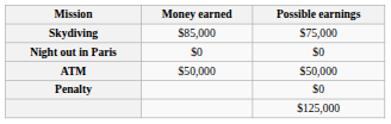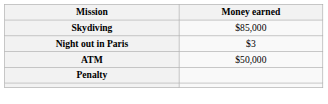 <table class="wikitable plainrowheaders floatright" style="font-size: 95%; margin: 10px; text-align: center;" width="40%">
 <tr>
 <th scope="col">Mission</th>
 <th scope="col">Money earned</th>
-<th scope="col">Possible earnings</th>
 </tr>
 <tr>
 <th scope="row">Skydiving</th>
 <td>$85,000</td>
-<td>$75,000</td>
 </tr>
 <tr>
 <th scope="row">Night out in Paris</th>
-<td>$0</td>
-<td>$0</td>
+<td>$3</td>
 </tr>
 <tr>
 <th scope="row">ATM</th>
-<td>$50,000</td>
 <td>$50,000</td>
 </tr>
 <tr>
 <th scope="row">Penalty</th>
 <td></td>
-<td>$0</td>
 </tr>
 <tr>
 <th scope="row"><strong></strong></th>
 <td><strong></strong></td>
-<td>$125,000</td>
 </tr>
 </table>
